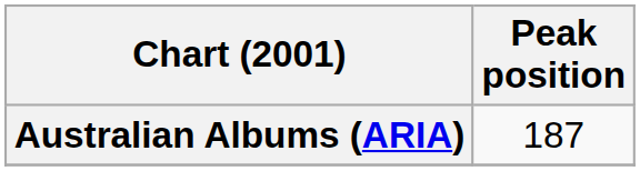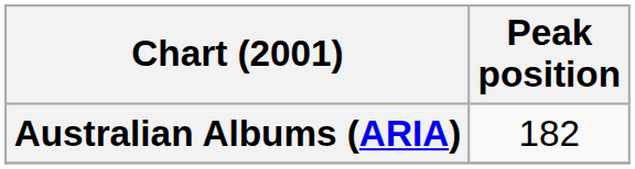 <table class="wikitable sortable plainrowheaders" style="text-align:center">
 <tr>
 <th scope="col">Chart (2001)</th>
 <th scope="col">Peak<br>position</th>
 </tr>
 <tr>
 <th scope="row">Australian Albums (<a href='#'>ARIA</a>)</th>
-<td>187</td>
+<td>182</td>
 </tr>
 <tr>
 </tr>
 <tr>
 </tr>
 <tr>
 </tr>
 <tr>
 </tr>
 <tr>
 </tr>
 <tr>
 </tr>
 <tr>
 </tr>
 <tr>
 </tr>
 <tr>
 </tr>
 <tr>
 </tr>
 </table>
